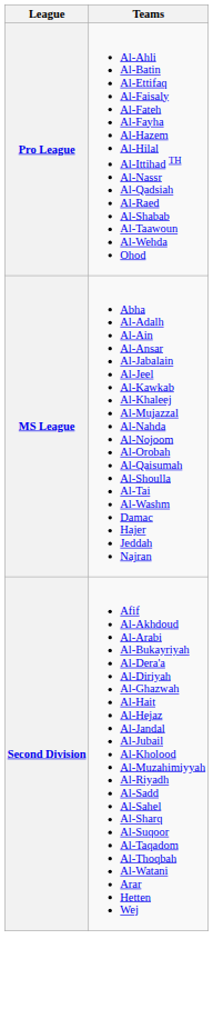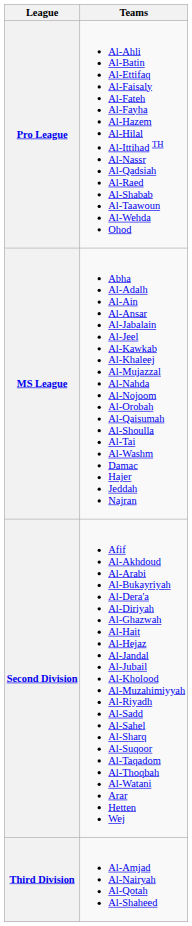 <table class="wikitable">
 <tr>
 <th>League</th>
 <th>Teams</th>
 </tr>
 <tr>
 <th><a href='#'>Pro League</a></th>
 <td valign=top><br><ul><li><a href='#'>Al-Ahli</a></li><li><a href='#'>Al-Batin</a></li><li><a href='#'>Al-Ettifaq</a></li><li><a href='#'>Al-Faisaly</a></li><li><a href='#'>Al-Fateh</a></li><li><a href='#'>Al-Fayha</a></li><li><a href='#'>Al-Hazem</a></li><li><a href='#'>Al-Hilal</a></li><li><a href='#'>Al-Ittihad</a> <sup><a href='#'>TH</a></sup></li><li><a href='#'>Al-Nassr</a></li><li><a href='#'>Al-Qadsiah</a></li><li><a href='#'>Al-Raed</a></li><li><a href='#'>Al-Shabab</a></li><li><a href='#'>Al-Taawoun</a></li><li><a href='#'>Al-Wehda</a></li><li><a href='#'>Ohod</a></li></ul></td>
 </tr>
 <tr>
 <th><a href='#'>MS League</a></th>
 <td valign=top><br><ul><li><a href='#'>Abha</a></li><li><a href='#'>Al-Adalh</a></li><li><a href='#'>Al-Ain</a></li><li><a href='#'>Al-Ansar</a></li><li><a href='#'>Al-Jabalain</a></li><li><a href='#'>Al-Jeel</a></li><li><a href='#'>Al-Kawkab</a></li><li><a href='#'>Al-Khaleej</a></li><li><a href='#'>Al-Mujazzal</a></li><li><a href='#'>Al-Nahda</a></li><li><a href='#'>Al-Nojoom</a></li><li><a href='#'>Al-Orobah</a></li><li><a href='#'>Al-Qaisumah</a></li><li><a href='#'>Al-Shoulla</a></li><li><a href='#'>Al-Tai</a></li><li><a href='#'>Al-Washm</a></li><li><a href='#'>Damac</a></li><li><a href='#'>Hajer</a></li><li><a href='#'>Jeddah</a></li><li><a href='#'>Najran</a></li></ul></td>
 </tr>
 <tr>
 <th><a href='#'>Second Division</a></th>
 <td valign=top><br><ul><li><a href='#'>Afif</a></li><li><a href='#'>Al-Akhdoud</a></li><li><a href='#'>Al-Arabi</a></li><li><a href='#'>Al-Bukayriyah</a></li><li><a href='#'>Al-Dera'a</a></li><li><a href='#'>Al-Diriyah</a></li><li><a href='#'>Al-Ghazwah</a></li><li><a href='#'>Al-Hait</a></li><li><a href='#'>Al-Hejaz</a></li><li><a href='#'>Al-Jandal</a></li><li><a href='#'>Al-Jubail</a></li><li><a href='#'>Al-Kholood</a></li><li><a href='#'>Al-Muzahimiyyah</a></li><li><a href='#'>Al-Riyadh</a></li><li><a href='#'>Al-Sadd</a></li><li><a href='#'>Al-Sahel</a></li><li><a href='#'>Al-Sharq</a></li><li><a href='#'>Al-Suqoor</a></li><li><a href='#'>Al-Taqadom</a></li><li><a href='#'>Al-Thoqbah</a></li><li><a href='#'>Al-Watani</a></li><li><a href='#'>Arar</a></li><li><a href='#'>Hetten</a></li><li><a href='#'>Wej</a></li></ul></td>
 </tr>
+<tr>
+<th><a href='#'>Third Division</a></th>
+<td valign=top><br><ul><li><a href='#'>Al-Amjad</a></li><li><a href='#'>Al-Nairyah</a></li><li><a href='#'>Al-Qotah</a></li><li><a href='#'>Al-Shaheed</a></li></ul></td>
+</tr>
 </table>
